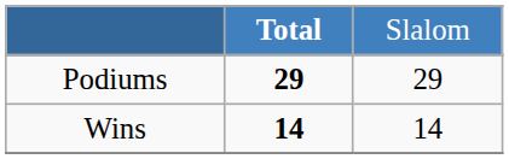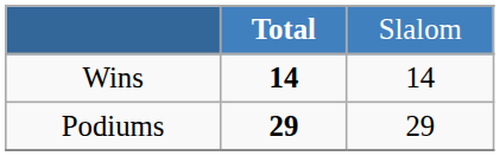 <table class="wikitable" style="font-size:95%; text-align:center; border:grey solid 1px; border-collapse:collapse;" width="20%">
 <tr style="background-color:#369; color:white;">
 <td rowspan="2" colspan="1" width="10%"></td>
 </tr>
 <tr style="background-color:#4180be; color:white;">
 <td width="5%"><strong>Total</strong></td>
 <td width="5%">Slalom</td>
 </tr>
 <tr style="background-color:#8CB2D8; color:white;">
 </tr>
 <tr>
+<td>Wins</td>
+<td><strong>14</strong></td>
+<td>14</td>
+</tr>
+<tr>
 <td>Podiums</td>
 <td><strong>29</strong></td>
 <td>29</td>
 </tr>
 <tr>
-<td>Wins</td>
-<td><strong>14</strong></td>
-<td>14</td>
-</tr>
-<tr>
 </tr>
 </table>
